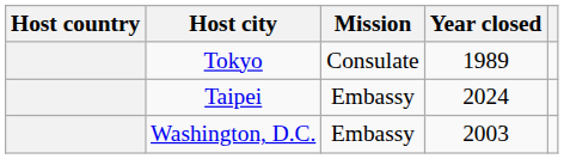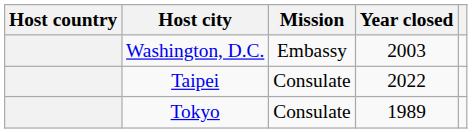 <table class="wikitable plainrowheaders" style="text-align:center;">
 <tr>
 <th scope="col">Host country</th>
 <th scope="col">Host city</th>
 <th scope="col">Mission</th>
 <th scope="col">Year closed</th>
 <th scope="col"></th>
 </tr>
 <tr>
 <th scope="row"></th>
+<td><a href='#'>Washington, D.C.</a></td>
+<td>Embassy</td>
+<td>2003</td>
+<td></td>
+</tr>
+<tr>
+<th scope="row"></th>
+<td><a href='#'>Taipei</a></td>
+<td>Consulate</td>
+<td>2022</td>
+<td></td>
+</tr>
+<tr>
+<th scope="row"></th>
 <td><a href='#'>Tokyo</a></td>
 <td>Consulate</td>
 <td>1989</td>
 <td></td>
 </tr>
-<tr>
-<th scope="row"></th>
-<td><a href='#'>Taipei</a></td>
-<td>Embassy</td>
-<td>2024</td>
-<td></td>
-</tr>
-<tr>
-<th scope="row"></th>
-<td><a href='#'>Washington, D.C.</a></td>
-<td>Embassy</td>
-<td>2003</td>
-<td></td>
-</tr>
 </table>
